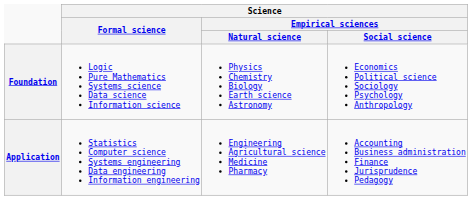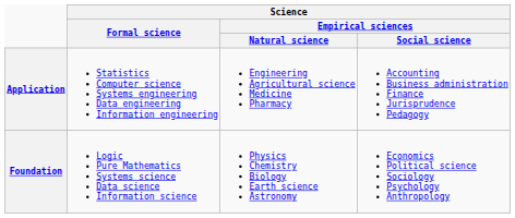 <table class="wikitable" style="border: none;">
 <tr>
 <td rowspan=3 style="border: none;"></td>
 <th colspan=3>Science</th>
 </tr>
 <tr>
 <th rowspan=2><a href='#'>Formal science</a></th>
 <th colspan=2><a href='#'>Empirical sciences</a></th>
 </tr>
 <tr>
 <th><a href='#'>Natural science</a></th>
 <th><a href='#'>Social science</a></th>
 </tr>
 <tr>
+<th><a href='#'>Application</a></th>
+<td><br><ul><li><a href='#'>Statistics</a></li><li><a href='#'>Computer science</a></li><li><a href='#'>Systems engineering</a></li><li><a href='#'>Data engineering</a></li><li><a href='#'>Information engineering</a></li></ul></td>
+<td valign=top><br><ul><li><a href='#'>Engineering</a></li><li><a href='#'>Agricultural science</a></li><li><a href='#'>Medicine</a></li><li><a href='#'>Pharmacy</a></li></ul></td>
+<td><br><ul><li><a href='#'>Accounting</a></li><li><a href='#'>Business administration</a></li><li><a href='#'>Finance</a></li><li><a href='#'>Jurisprudence</a></li><li><a href='#'>Pedagogy</a></li></ul></td>
+</tr>
+<tr>
 <th><a href='#'>Foundation</a></th>
 <td><br><ul><li><a href='#'>Logic</a></li><li><a href='#'>Pure Mathematics</a></li><li><a href='#'>Systems science</a></li><li><a href='#'>Data science</a></li><li><a href='#'>Information science</a></li></ul></td>
 <td><br><ul><li><a href='#'>Physics</a></li><li><a href='#'>Chemistry</a></li><li><a href='#'>Biology</a></li><li><a href='#'>Earth science</a></li><li><a href='#'>Astronomy</a></li></ul></td>
 <td><br><ul><li><a href='#'>Economics</a></li><li><a href='#'>Political science</a></li><li><a href='#'>Sociology</a></li><li><a href='#'>Psychology</a></li><li><a href='#'>Anthropology</a></li></ul></td>
 </tr>
-<tr>
-<th><a href='#'>Application</a></th>
-<td><br><ul><li><a href='#'>Statistics</a></li><li><a href='#'>Computer science</a></li><li><a href='#'>Systems engineering</a></li><li><a href='#'>Data engineering</a></li><li><a href='#'>Information engineering</a></li></ul></td>
-<td valign=top><br><ul><li><a href='#'>Engineering</a></li><li><a href='#'>Agricultural science</a></li><li><a href='#'>Medicine</a></li><li><a href='#'>Pharmacy</a></li></ul></td>
-<td><br><ul><li><a href='#'>Accounting</a></li><li><a href='#'>Business administration</a></li><li><a href='#'>Finance</a></li><li><a href='#'>Jurisprudence</a></li><li><a href='#'>Pedagogy</a></li></ul></td>
-</tr>
 </table>
